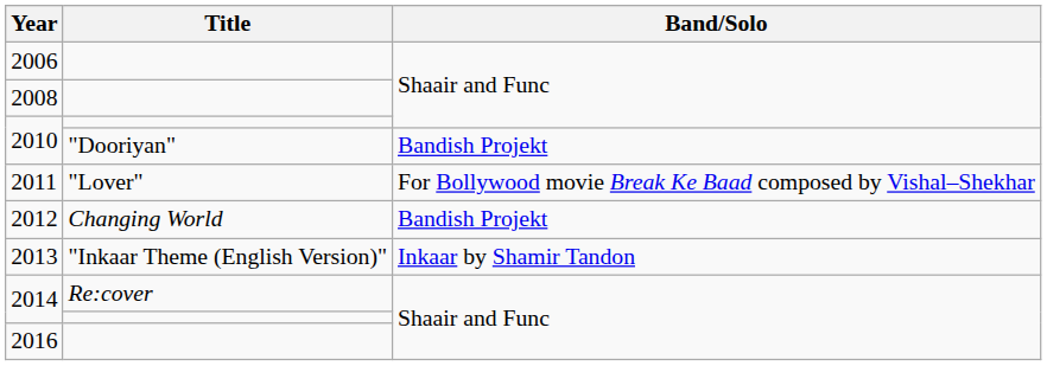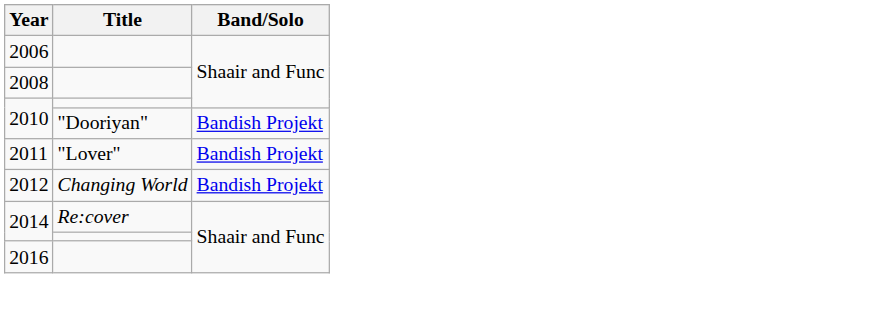 <table class="wikitable">
 <tr style="background:#ccc; text-align:center;">
 <th>Year</th>
 <th>Title</th>
 <th>Band/Solo</th>
 </tr>
 <tr>
 <td>2006</td>
 <td><em></em></td>
 <td rowspan="3">Shaair and Func</td>
 </tr>
 <tr>
 <td>2008</td>
 <td><em></em></td>
 </tr>
 <tr>
 <td rowspan="2">2010</td>
 <td><em></em></td>
 </tr>
 <tr>
 <td>"Dooriyan"</td>
 <td><a href='#'>Bandish Projekt</a></td>
 </tr>
 <tr>
 <td>2011</td>
 <td>"Lover"</td>
-<td>For <a href='#'>Bollywood</a> movie <em><a href='#'>Break Ke Baad</a></em> composed by <a href='#'>Vishal–Shekhar</a></td>
+<td><a href='#'>Bandish Projekt</a></td>
 </tr>
 <tr>
 <td>2012</td>
 <td><em>Changing World</em></td>
 <td><a href='#'>Bandish Projekt</a></td>
-</tr>
-<tr>
-<td>2013</td>
-<td>"Inkaar Theme (English Version)"</td>
-<td><a href='#'>Inkaar</a> by <a href='#'>Shamir Tandon</a></td>
 </tr>
 <tr>
 <td rowspan="2">2014</td>
 <td><em>Re:cover</em></td>
 <td rowspan="3">Shaair and Func</td>
 </tr>
 <tr>
 <td><em></em></td>
 </tr>
 <tr>
 <td>2016</td>
 <td><em></em></td>
 </tr>
 </table>
